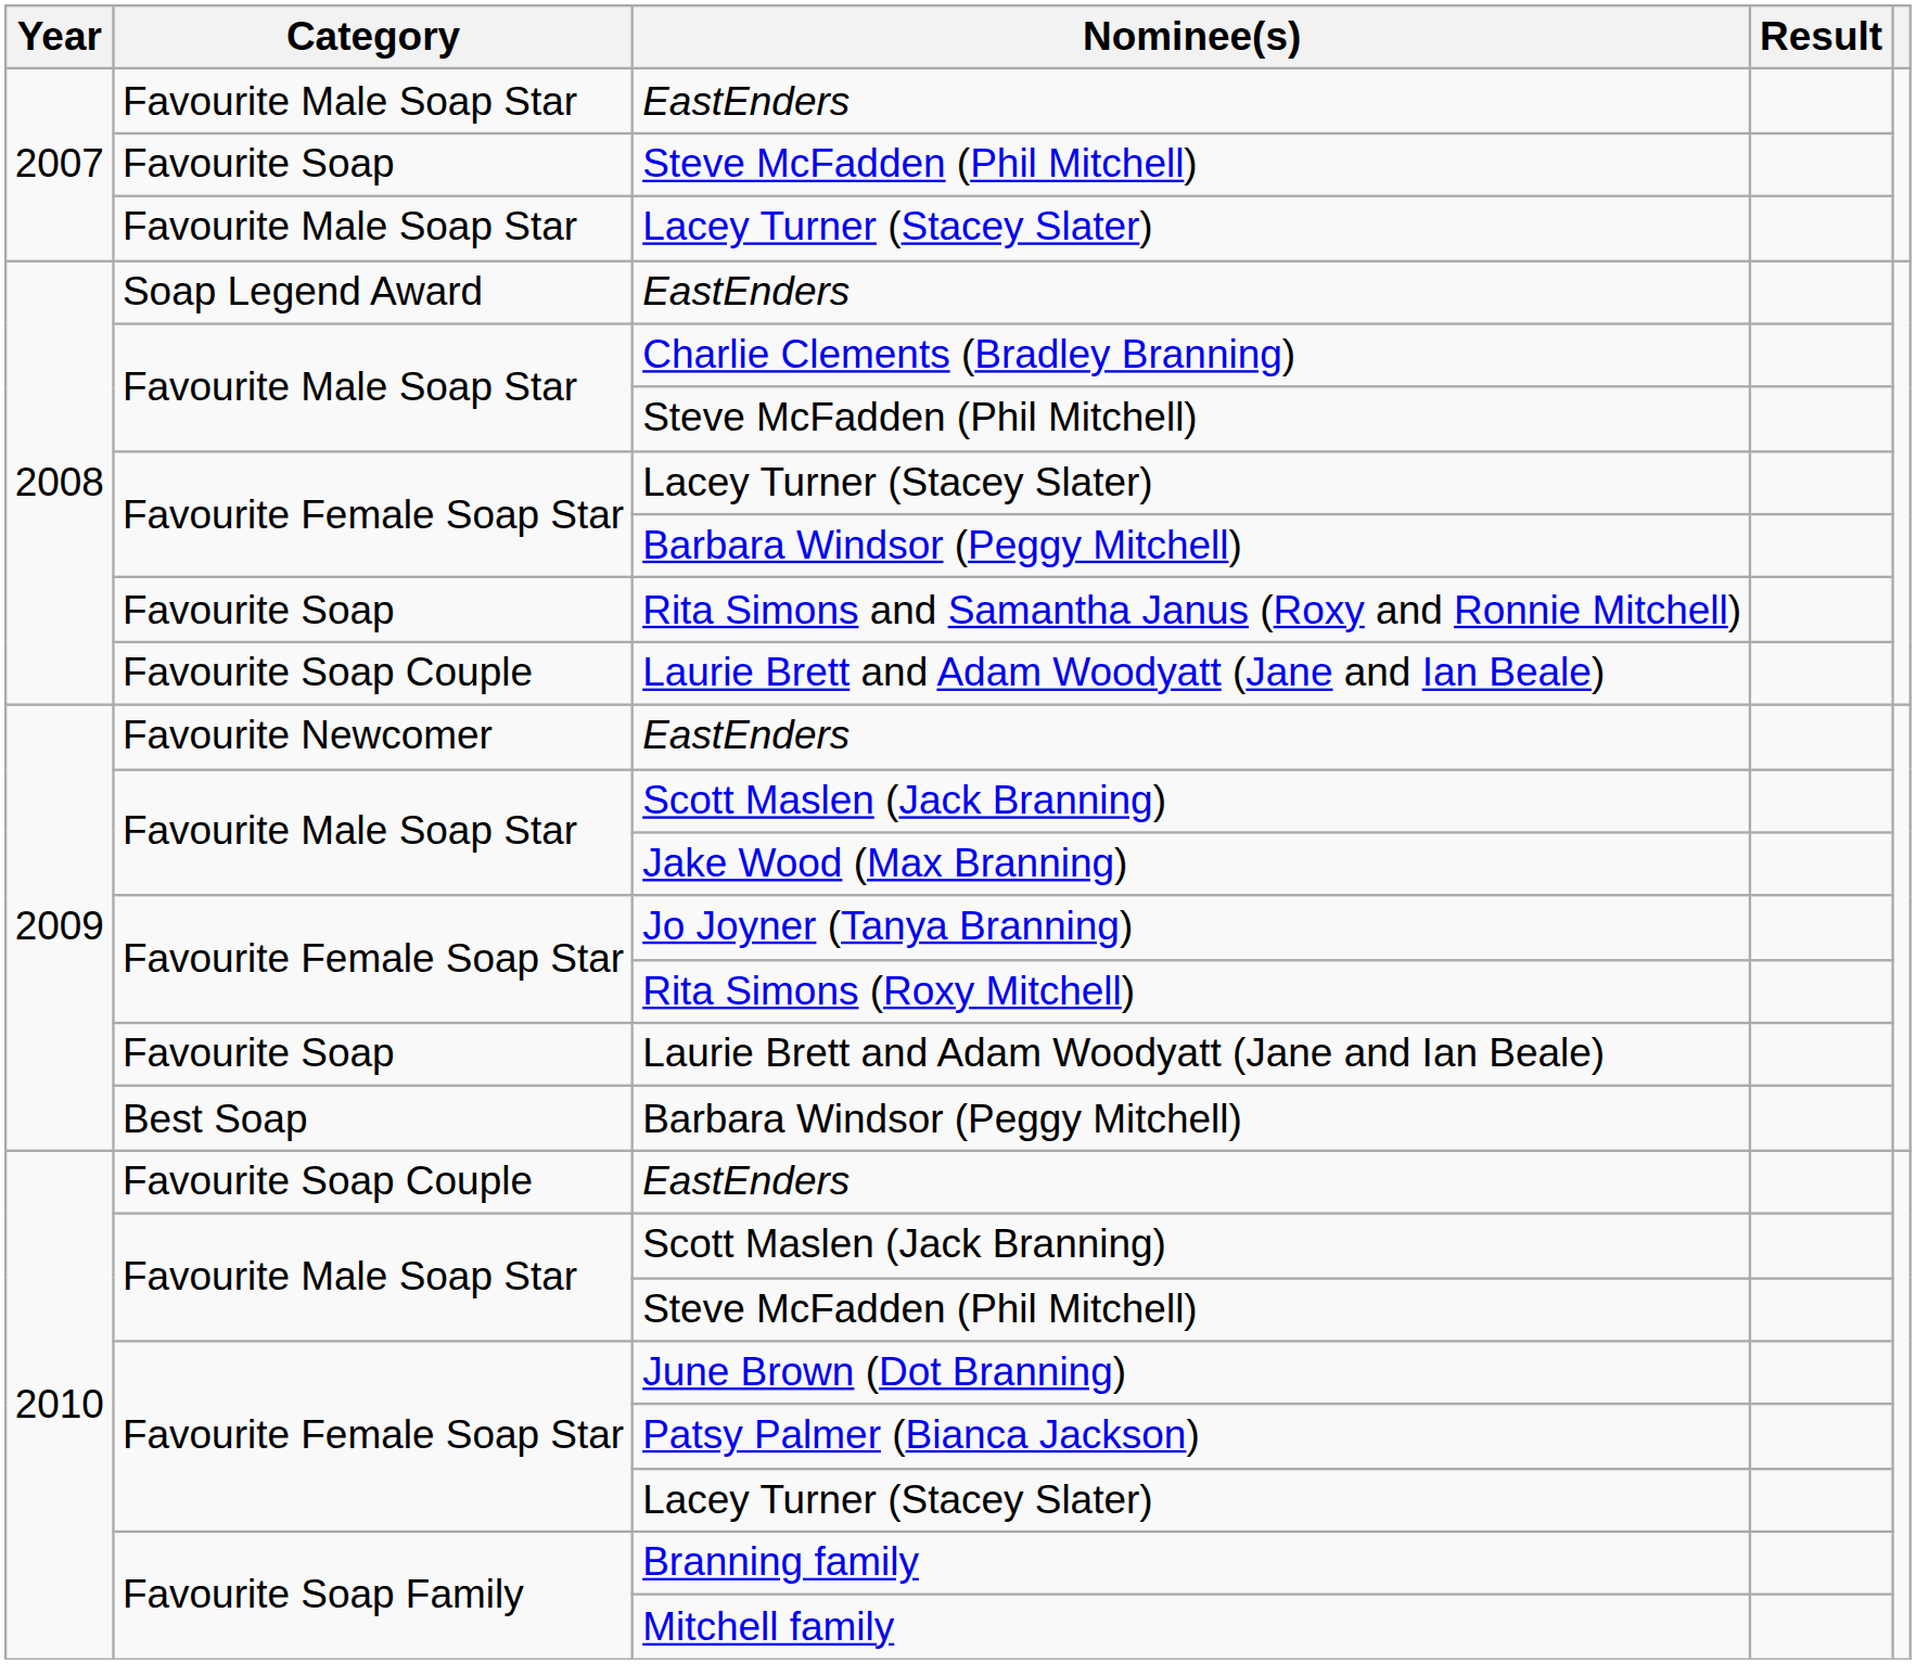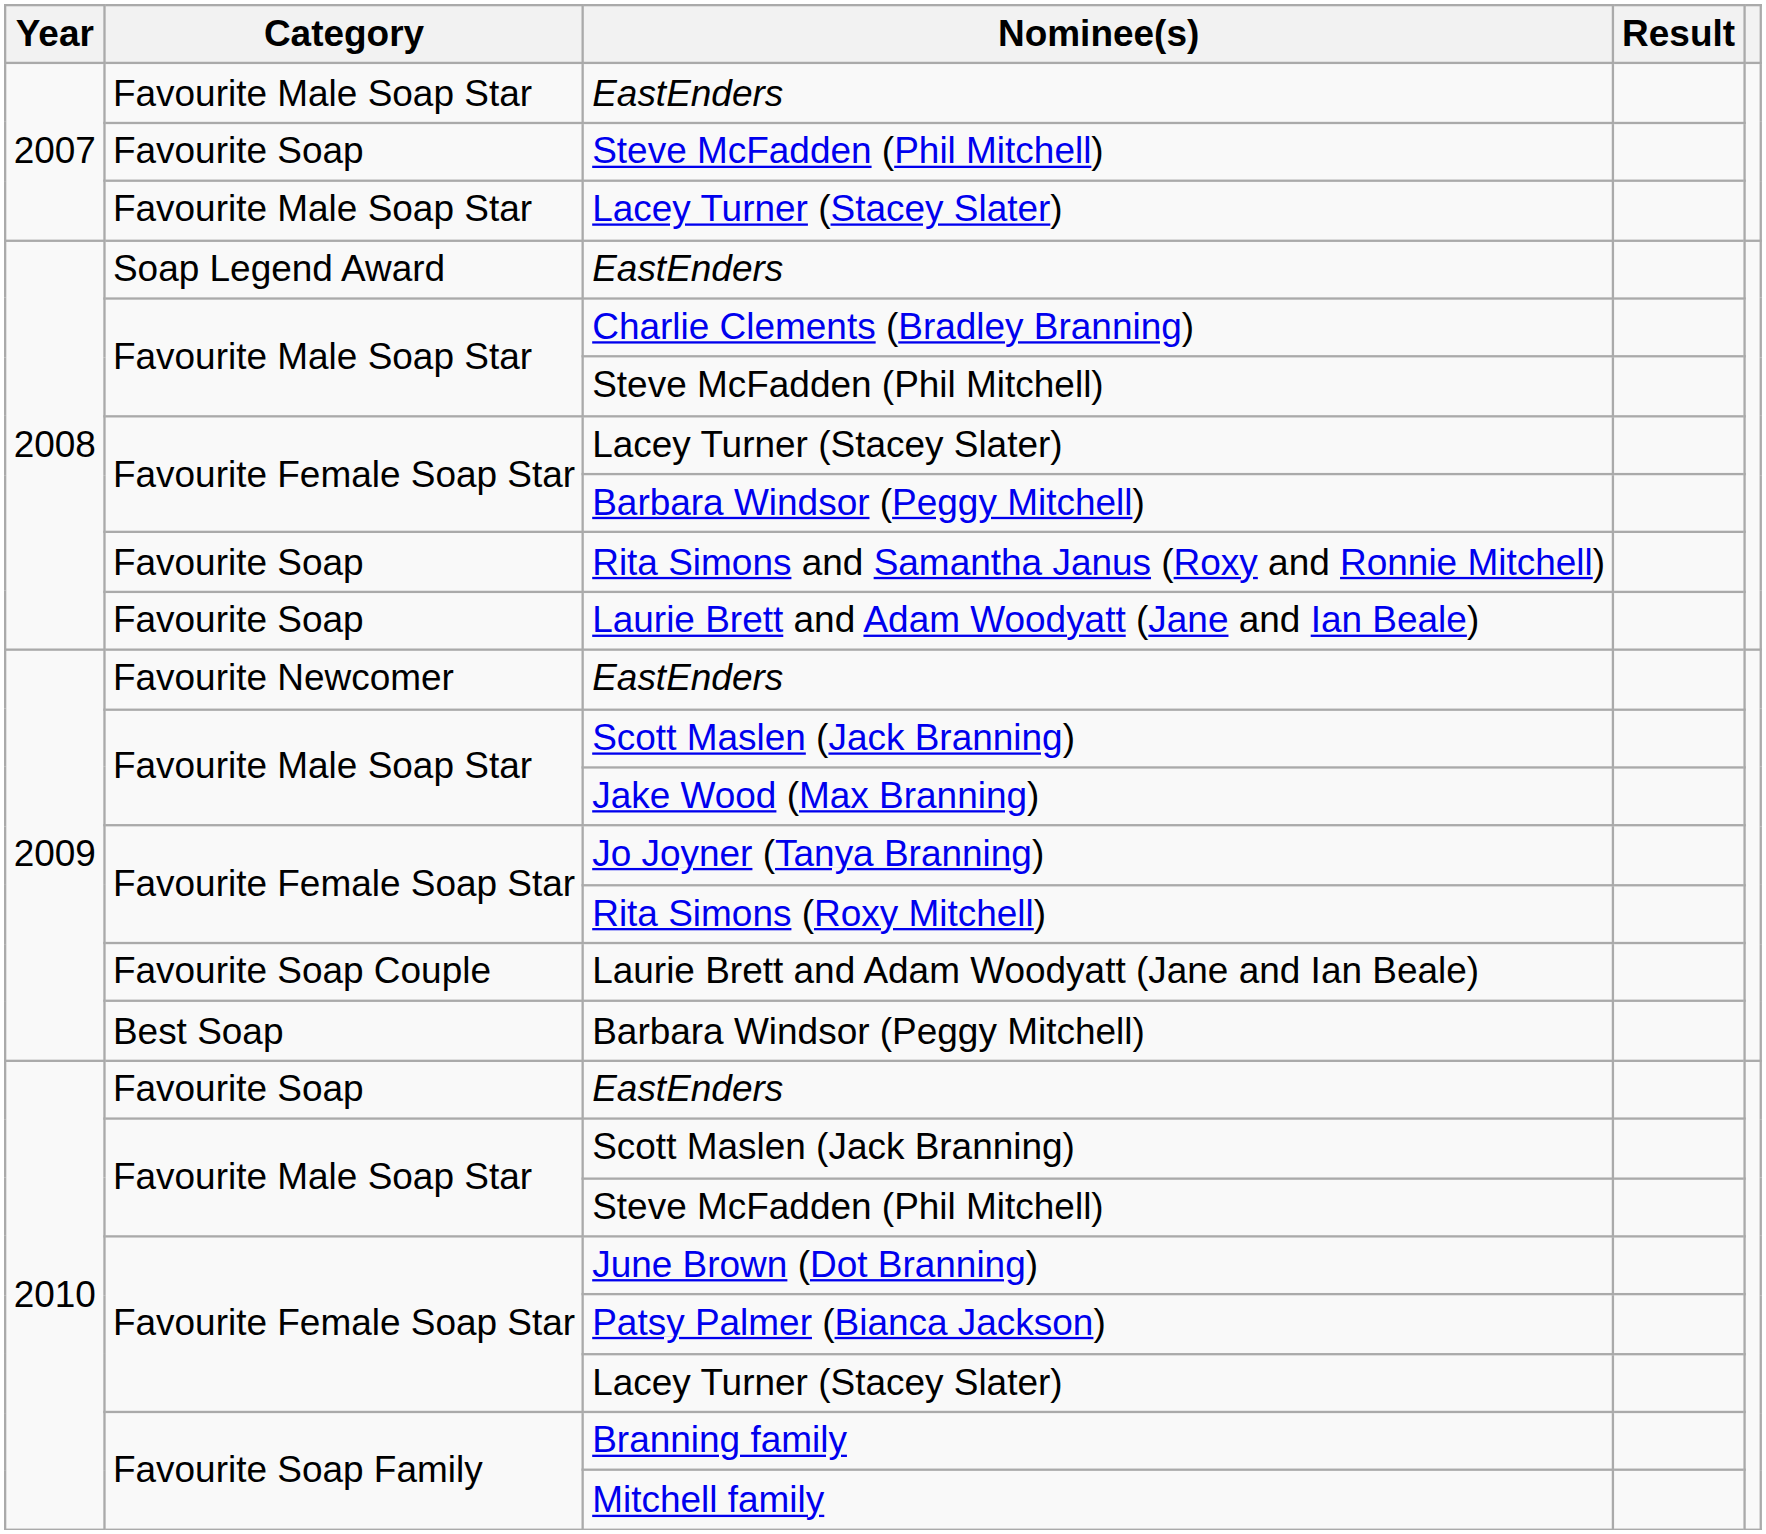 <table class="wikitable">
 <tr>
 <th>Year</th>
 <th>Category</th>
 <th>Nominee(s)</th>
 <th>Result</th>
 <th></th>
 </tr>
 <tr>
 <td rowspan="3">2007</td>
 <td>Favourite Male Soap Star</td>
 <td><em>EastEnders</em></td>
 <td></td>
 <td rowspan="3" align="center"></td>
 </tr>
 <tr>
 <td>Favourite Soap</td>
 <td><a href='#'>Steve McFadden</a> (<a href='#'>Phil Mitchell</a>)</td>
 <td></td>
 </tr>
 <tr>
 <td>Favourite Male Soap Star</td>
 <td><a href='#'>Lacey Turner</a> (<a href='#'>Stacey Slater</a>)</td>
 <td></td>
 </tr>
 <tr>
 <td rowspan="7">2008</td>
 <td>Soap Legend Award</td>
 <td><em>EastEnders</em></td>
 <td></td>
 <td rowspan="7" align="center"><br><br><br><br><br></td>
 </tr>
 <tr>
 <td rowspan = "2">Favourite Male Soap Star</td>
 <td><a href='#'>Charlie Clements</a> (<a href='#'>Bradley Branning</a>)</td>
 <td></td>
 </tr>
 <tr>
 <td>Steve McFadden (Phil Mitchell)</td>
 <td></td>
 </tr>
 <tr>
 <td rowspan = "2">Favourite Female Soap Star</td>
 <td>Lacey Turner (Stacey Slater)</td>
 <td></td>
 </tr>
 <tr>
 <td><a href='#'>Barbara Windsor</a> (<a href='#'>Peggy Mitchell</a>)</td>
 <td></td>
 </tr>
 <tr>
 <td>Favourite Soap</td>
 <td><a href='#'>Rita Simons</a> and <a href='#'>Samantha Janus</a> (<a href='#'>Roxy</a> and <a href='#'>Ronnie Mitchell</a>)</td>
 <td></td>
 </tr>
 <tr>
-<td>Favourite Soap Couple</td>
+<td>Favourite Soap</td>
 <td><a href='#'>Laurie Brett</a> and <a href='#'>Adam Woodyatt</a> (<a href='#'>Jane</a> and <a href='#'>Ian Beale</a>)</td>
 <td></td>
 </tr>
 <tr>
 <td rowspan=7>2009</td>
 <td>Favourite Newcomer</td>
 <td><em>EastEnders</em></td>
 <td></td>
 <td rowspan="7" align="center"><br><br><br><br><br></td>
 </tr>
 <tr>
 <td rowspan="2">Favourite Male Soap Star</td>
 <td><a href='#'>Scott Maslen</a> (<a href='#'>Jack Branning</a>)</td>
 <td></td>
 </tr>
 <tr>
 <td><a href='#'>Jake Wood</a> (<a href='#'>Max Branning</a>)</td>
 <td></td>
 </tr>
 <tr>
 <td rowspan="2">Favourite Female Soap Star</td>
 <td><a href='#'>Jo Joyner</a> (<a href='#'>Tanya Branning</a>)</td>
 <td></td>
 </tr>
 <tr>
 <td><a href='#'>Rita Simons</a> (<a href='#'>Roxy Mitchell</a>)</td>
 <td></td>
 </tr>
 <tr>
-<td>Favourite Soap</td>
+<td>Favourite Soap Couple</td>
 <td>Laurie Brett and Adam Woodyatt (Jane and Ian Beale)</td>
 <td></td>
 </tr>
 <tr>
 <td>Best Soap</td>
 <td>Barbara Windsor (Peggy Mitchell)</td>
 <td></td>
 </tr>
 <tr>
 <td rowspan=8>2010</td>
-<td>Favourite Soap Couple</td>
+<td>Favourite Soap</td>
 <td><em>EastEnders</em></td>
 <td></td>
 <td rowspan="8" align="center"><br><br><br></td>
 </tr>
 <tr>
 <td rowspan="2">Favourite Male Soap Star</td>
 <td>Scott Maslen (Jack Branning)</td>
 <td></td>
 </tr>
 <tr>
 <td>Steve McFadden (Phil Mitchell)</td>
 <td></td>
 </tr>
 <tr>
 <td rowspan="3">Favourite Female Soap Star</td>
 <td><a href='#'>June Brown</a> (<a href='#'>Dot Branning</a>)</td>
 <td></td>
 </tr>
 <tr>
 <td><a href='#'>Patsy Palmer</a> (<a href='#'>Bianca Jackson</a>)</td>
 <td></td>
 </tr>
 <tr>
 <td>Lacey Turner (Stacey Slater)</td>
 <td></td>
 </tr>
 <tr>
 <td rowspan="2">Favourite Soap Family</td>
 <td><a href='#'>Branning family</a></td>
 <td></td>
 </tr>
 <tr>
 <td><a href='#'>Mitchell family</a></td>
 <td></td>
 </tr>
 </table>
